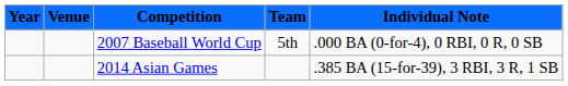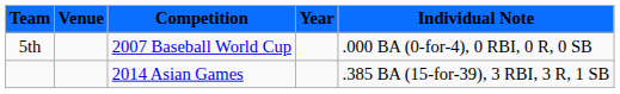 <table class="wikitable">
 <tr>
-<th style="background:#0A6EFF"><span>Year</span></th>
+<th style="background:#0A6EFF"><span>Team</span></th>
 <th style="background:#0A6EFF"><span>Venue</span></th>
 <th style="background:#0A6EFF"><span>Competition</span></th>
-<th style="background:#0A6EFF"><span>Team</span></th>
+<th style="background:#0A6EFF"><span>Year</span></th>
 <th style="background:#0A6EFF"><span>Individual Note</span></th>
 </tr>
 <tr>
-<td></td>
+<td style="text-align:center">5th</td>
 <td></td>
 <td><a href='#'>2007 Baseball World Cup</a></td>
-<td style="text-align:center">5th</td>
+<td></td>
 <td>.000 BA (0-for-4), 0 RBI, 0 R, 0 SB</td>
 </tr>
 <tr>
-<td></td>
+<td style="text-align:center"></td>
 <td></td>
 <td><a href='#'>2014 Asian Games</a></td>
-<td style="text-align:center"></td>
+<td></td>
 <td>.385 BA (15-for-39), 3 RBI, 3 R, 1 SB</td>
 </tr>
 </table>
